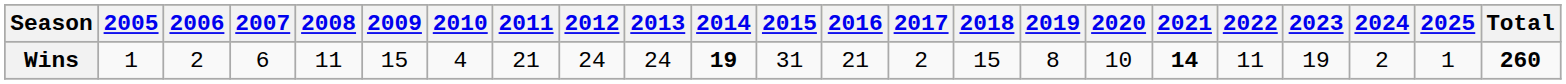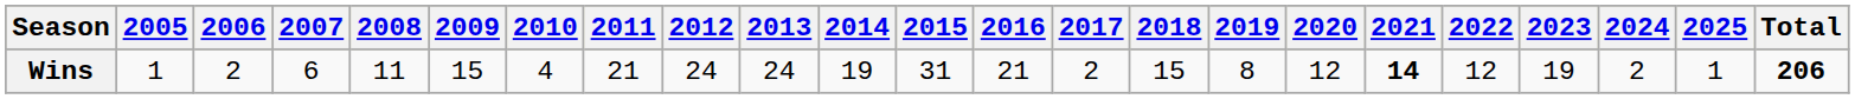 <table class=wikitable>
 <tr style=background:#ffc>
 <th scope="col">Season</th>
 <th scope="col"><a href='#'>2005</a></th>
 <th scope="col"><a href='#'>2006</a></th>
 <th scope="col"><a href='#'>2007</a></th>
 <th scope="col"><a href='#'>2008</a></th>
 <th scope="col"><a href='#'>2009</a></th>
 <th scope="col"><a href='#'>2010</a></th>
 <th scope="col"><a href='#'>2011</a></th>
 <th scope="col"><a href='#'>2012</a></th>
 <th scope="col"><a href='#'>2013</a></th>
 <th scope="col"><a href='#'>2014</a></th>
 <th scope="col"><a href='#'>2015</a></th>
 <th scope="col"><a href='#'>2016</a></th>
 <th scope="col"><a href='#'>2017</a></th>
 <th scope="col"><a href='#'>2018</a></th>
 <th scope="col"><a href='#'>2019</a></th>
 <th scope="col"><a href='#'>2020</a></th>
 <th scope="col"><a href='#'>2021</a></th>
 <th scope="col"><a href='#'>2022</a></th>
 <th scope="col"><a href='#'>2023</a></th>
 <th scope="col"><a href='#'>2024</a></th>
 <th scope="col"><a href='#'>2025</a></th>
 <th scope="col">Total</th>
 </tr>
 <tr align=center>
 <th>Wins</th>
 <td>1</td>
 <td>2</td>
 <td>6</td>
 <td>11</td>
 <td>15</td>
 <td>4</td>
 <td>21</td>
 <td>24</td>
 <td>24</td>
-<td><strong>19</strong></td>
+<td>19</td>
 <td>31</td>
 <td>21</td>
 <td>2</td>
 <td>15</td>
 <td>8</td>
-<td>10</td>
+<td>12</td>
 <td><strong>14</strong></td>
-<td>11</td>
+<td>12</td>
 <td>19</td>
 <td>2</td>
 <td>1</td>
-<td><strong>260</strong></td>
+<td><strong>206</strong></td>
 </tr>
 </table>
